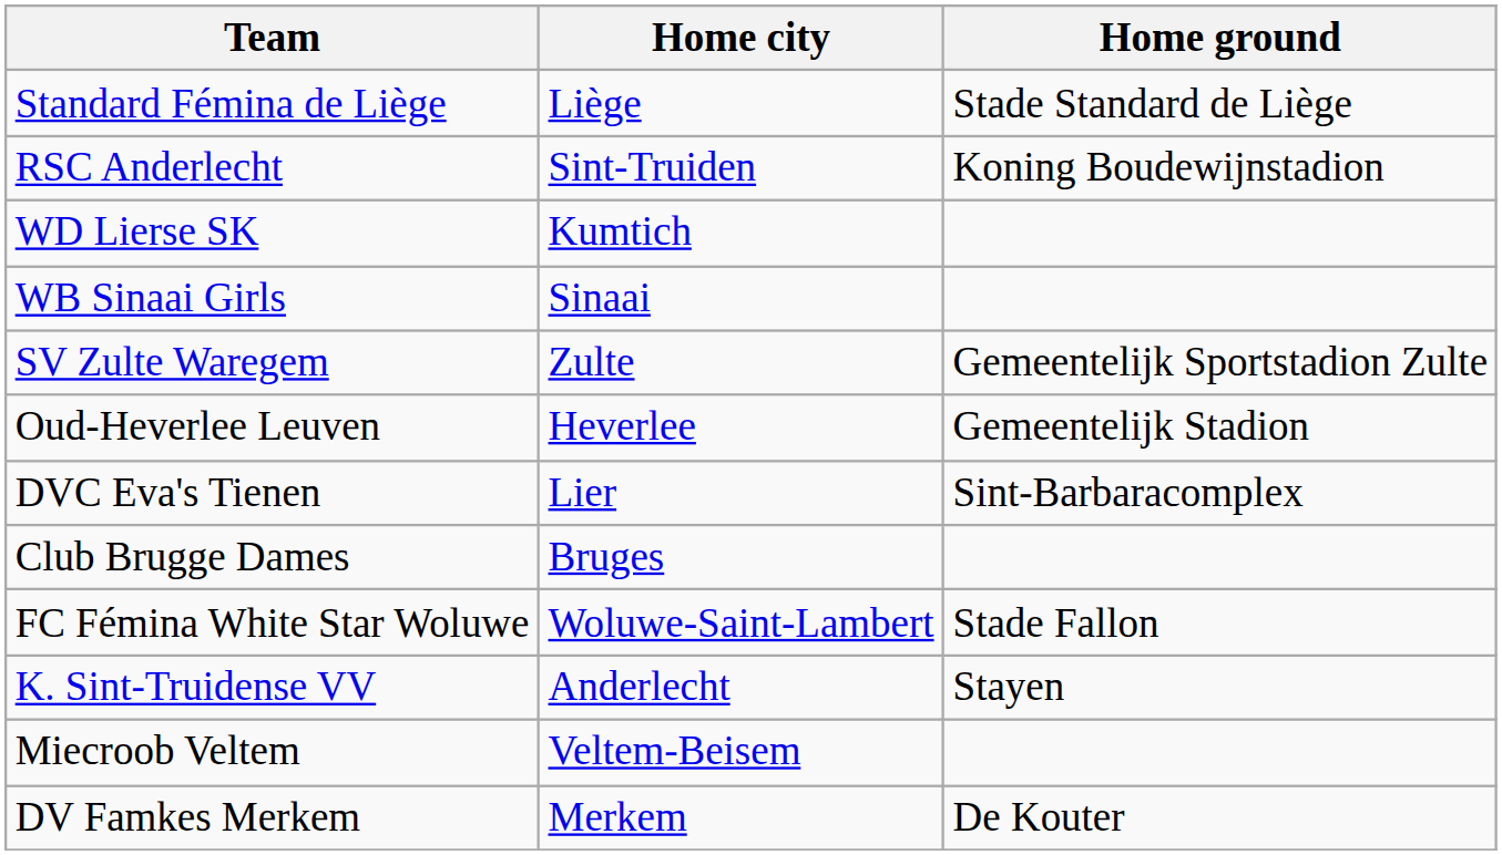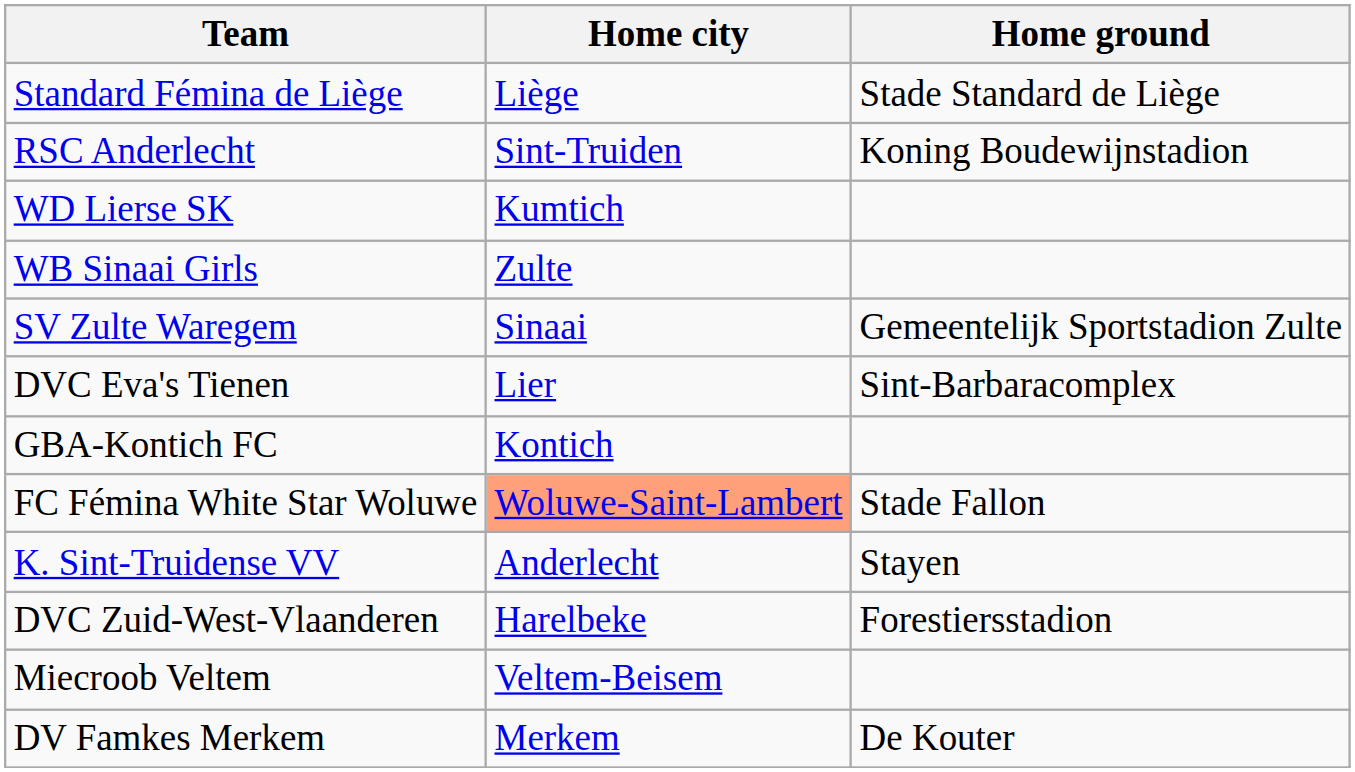 <table class="wikitable sortable">
 <tr>
 <th>Team</th>
 <th>Home city</th>
 <th>Home ground</th>
 </tr>
 <tr>
 <td><a href='#'>Standard Fémina de Liège</a></td>
 <td><a href='#'>Liège</a></td>
 <td>Stade Standard de Liège</td>
 </tr>
 <tr>
 <td><a href='#'>RSC Anderlecht</a></td>
 <td><a href='#'>Sint-Truiden</a></td>
 <td>Koning Boudewijnstadion</td>
 </tr>
 <tr>
 <td><a href='#'>WD Lierse SK</a></td>
 <td><a href='#'>Kumtich</a></td>
 <td></td>
 </tr>
 <tr>
 <td><a href='#'>WB Sinaai Girls</a></td>
-<td><a href='#'>Sinaai</a></td>
+<td><a href='#'>Zulte</a></td>
 <td></td>
 </tr>
 <tr>
 <td><a href='#'>SV Zulte Waregem</a></td>
-<td><a href='#'>Zulte</a></td>
+<td><a href='#'>Sinaai</a></td>
 <td>Gemeentelijk Sportstadion Zulte</td>
-</tr>
-<tr>
-<td>Oud-Heverlee Leuven</td>
-<td><a href='#'>Heverlee</a></td>
-<td>Gemeentelijk Stadion</td>
 </tr>
 <tr>
 <td>DVC Eva's Tienen</td>
 <td><a href='#'>Lier</a></td>
 <td>Sint-Barbaracomplex</td>
 </tr>
 <tr>
-<td>Club Brugge Dames</td>
-<td><a href='#'>Bruges</a></td>
+<td>GBA-Kontich FC</td>
+<td><a href='#'>Kontich</a></td>
 <td></td>
 </tr>
 <tr>
 <td>FC Fémina White Star Woluwe</td>
-<td><a href='#'>Woluwe-Saint-Lambert</a></td>
+<td style="background: lightsalmon;"><a href='#'>Woluwe-Saint-Lambert</a></td>
 <td>Stade Fallon</td>
 </tr>
 <tr>
 <td><a href='#'>K. Sint-Truidense VV</a></td>
 <td><a href='#'>Anderlecht</a></td>
 <td>Stayen</td>
+</tr>
+<tr>
+<td>DVC Zuid-West-Vlaanderen</td>
+<td><a href='#'>Harelbeke</a></td>
+<td>Forestiersstadion</td>
 </tr>
 <tr>
 <td>Miecroob Veltem</td>
 <td><a href='#'>Veltem-Beisem</a></td>
 <td></td>
 </tr>
 <tr>
 <td>DV Famkes Merkem</td>
 <td><a href='#'>Merkem</a></td>
 <td>De Kouter</td>
 </tr>
 </table>
